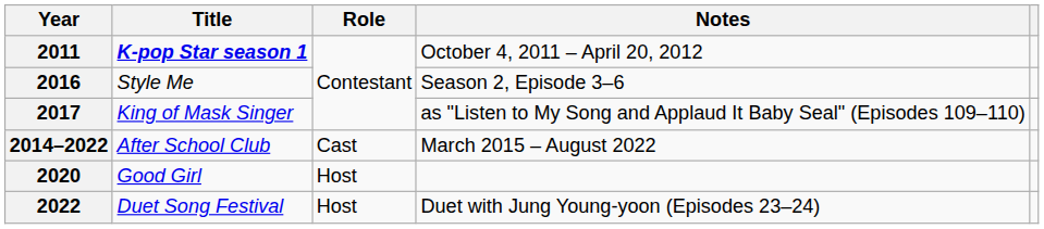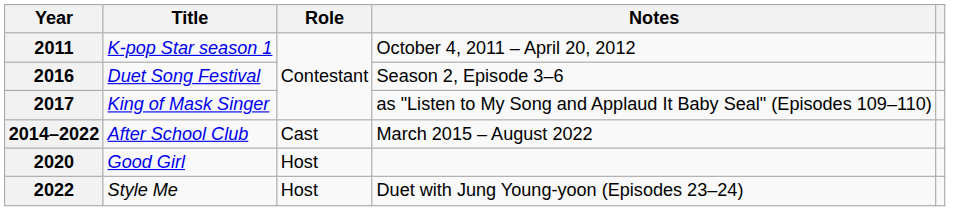 <table class="wikitable sortable plainrowheaders">
 <tr>
 <th scope="col">Year</th>
 <th scope="col">Title</th>
 <th scope="col">Role</th>
 <th scope="col">Notes</th>
 <th scope="col" class="unsortable"></th>
 </tr>
 <tr>
 <th scope="row" rowspan="1">2011</th>
-<td><strong><em><a href='#'>K-pop Star season 1</a></em></strong></td>
+<td><em><a href='#'>K-pop Star season 1</a></em></td>
 <td rowspan=3>Contestant</td>
 <td>October 4, 2011 – April 20, 2012</td>
 <td></td>
 </tr>
 <tr>
 <th scope="row">2016</th>
-<td><em>Style Me </em></td>
+<td><em><a href='#'>Duet Song Festival</a></em></td>
 <td>Season 2, Episode 3–6</td>
 <td></td>
 </tr>
 <tr>
 <th scope="row">2017</th>
 <td><em><a href='#'>King of Mask Singer</a></em></td>
 <td>as "Listen to My Song and Applaud It Baby Seal" (Episodes 109–110)</td>
 </tr>
 <tr>
 <th scope="row">2014–2022</th>
 <td><em><a href='#'>After School Club</a></em></td>
 <td>Cast</td>
 <td>March 2015 – August 2022</td>
 <td></td>
 </tr>
 <tr>
 <th scope="row">2020</th>
 <td><em><a href='#'>Good Girl</a></em></td>
 <td>Host</td>
 <td></td>
 <td></td>
 </tr>
 <tr>
 <th scope="row">2022</th>
-<td><em><a href='#'>Duet Song Festival</a></em></td>
+<td><em>Style Me </em></td>
 <td>Host</td>
 <td>Duet with Jung Young-yoon (Episodes 23–24)</td>
 <td></td>
 </tr>
 </table>
